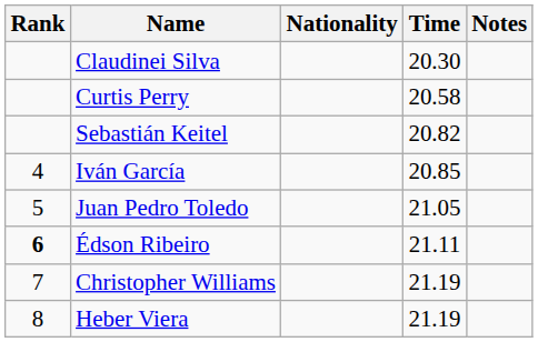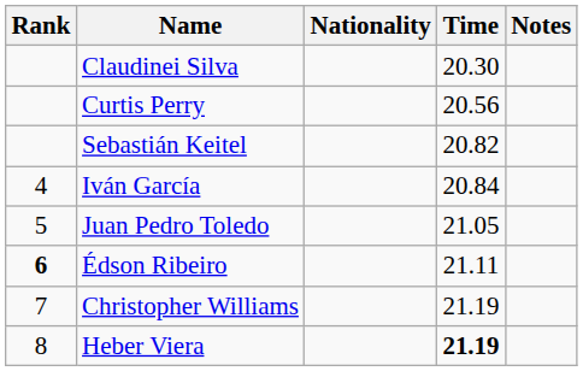 <table class="wikitable sortable" style="text-align:center">
 <tr>
 <th>Rank</th>
 <th>Name</th>
 <th>Nationality</th>
 <th>Time</th>
 <th>Notes</th>
 </tr>
 <tr>
 <td></td>
 <td align=left><a href='#'>Claudinei Silva</a></td>
 <td align=left></td>
 <td>20.30</td>
 <td></td>
 </tr>
 <tr>
 <td></td>
 <td align=left><a href='#'>Curtis Perry</a></td>
 <td align=left></td>
-<td>20.58</td>
+<td>20.56</td>
 <td></td>
 </tr>
 <tr>
 <td></td>
 <td align=left><a href='#'>Sebastián Keitel</a></td>
 <td align=left></td>
 <td>20.82</td>
 <td></td>
 </tr>
 <tr>
 <td>4</td>
 <td align=left><a href='#'>Iván García</a></td>
 <td align=left></td>
-<td>20.85</td>
+<td>20.84</td>
 <td></td>
 </tr>
 <tr>
 <td>5</td>
 <td align=left><a href='#'>Juan Pedro Toledo</a></td>
 <td align=left></td>
 <td>21.05</td>
 <td></td>
 </tr>
 <tr>
 <td><strong>6</strong></td>
 <td align=left><a href='#'>Édson Ribeiro</a></td>
 <td align=left></td>
 <td>21.11</td>
 <td></td>
 </tr>
 <tr>
 <td>7</td>
 <td align=left><a href='#'>Christopher Williams</a></td>
 <td align=left></td>
 <td>21.19</td>
 <td></td>
 </tr>
 <tr>
 <td>8</td>
 <td align=left><a href='#'>Heber Viera</a></td>
 <td align=left></td>
-<td>21.19</td>
+<td><strong>21.19</strong></td>
 <td></td>
 </tr>
 </table>
